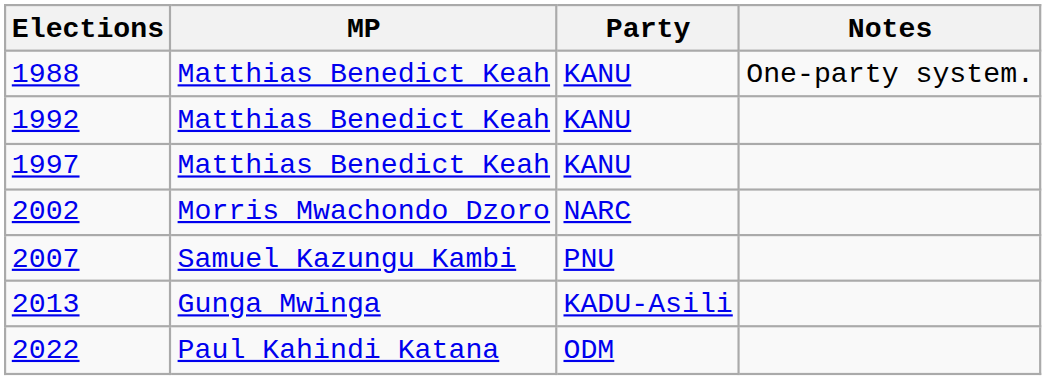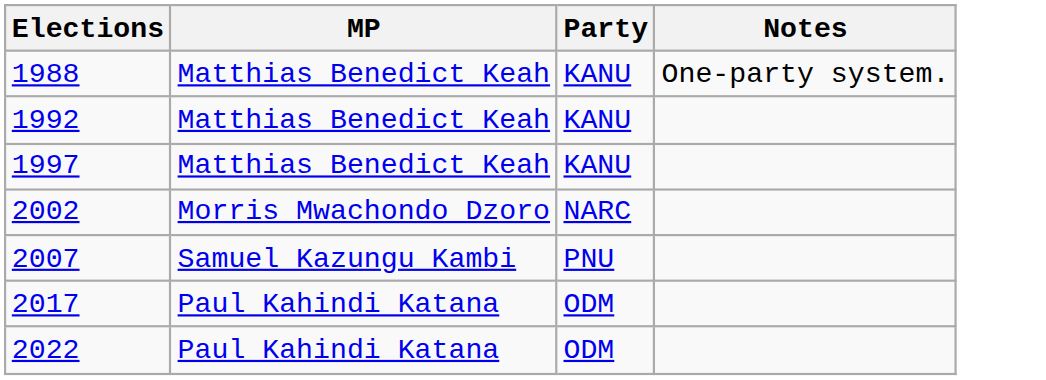 <table class="wikitable">
 <tr>
 <th>Elections</th>
 <th>MP </th>
 <th>Party</th>
 <th>Notes</th>
 </tr>
 <tr>
 <td><a href='#'>1988</a></td>
 <td><a href='#'>Matthias Benedict Keah</a></td>
 <td><a href='#'>KANU</a></td>
 <td>One-party system.</td>
 </tr>
 <tr>
 <td><a href='#'>1992</a></td>
 <td><a href='#'>Matthias Benedict Keah</a></td>
 <td><a href='#'>KANU</a></td>
 <td></td>
 </tr>
 <tr>
 <td><a href='#'>1997</a></td>
 <td><a href='#'>Matthias Benedict Keah</a></td>
 <td><a href='#'>KANU</a></td>
 <td></td>
 </tr>
 <tr>
 <td><a href='#'>2002</a></td>
 <td><a href='#'>Morris Mwachondo Dzoro</a></td>
 <td><a href='#'>NARC</a></td>
 <td></td>
 </tr>
 <tr>
 <td><a href='#'>2007</a></td>
 <td><a href='#'>Samuel Kazungu Kambi</a></td>
 <td><a href='#'>PNU</a></td>
 <td></td>
 </tr>
 <tr>
-<td><a href='#'>2013</a></td>
-<td><a href='#'>Gunga Mwinga</a></td>
-<td><a href='#'>KADU-Asili</a></td>
+<td><a href='#'>2017</a></td>
+<td><a href='#'>Paul Kahindi Katana</a></td>
+<td><a href='#'>ODM</a></td>
 <td></td>
 </tr>
 <tr>
 <td><a href='#'>2022</a></td>
 <td><a href='#'>Paul Kahindi Katana</a></td>
 <td><a href='#'>ODM</a></td>
 <td></td>
 </tr>
 </table>
